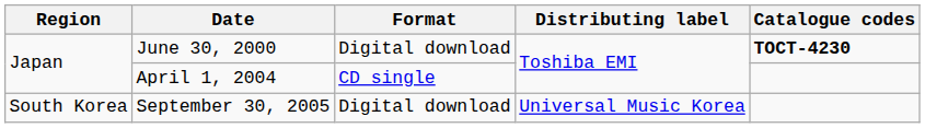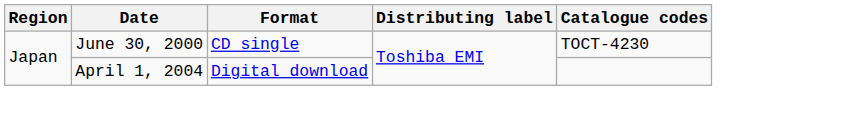 <table class="wikitable">
 <tr>
 <th>Region</th>
 <th>Date</th>
 <th>Format</th>
 <th>Distributing label</th>
 <th>Catalogue codes</th>
 </tr>
 <tr>
 <td rowspan="2">Japan</td>
 <td>June 30, 2000</td>
-<td>Digital download</td>
+<td><a href='#'>CD single</a></td>
 <td rowspan="2"><a href='#'>Toshiba EMI</a></td>
-<td><strong>TOCT-4230</strong></td>
+<td>TOCT-4230</td>
 </tr>
 <tr>
 <td>April 1, 2004</td>
-<td><a href='#'>CD single</a></td>
-<td></td>
-</tr>
-<tr>
-<td>South Korea</td>
-<td>September 30, 2005</td>
-<td>Digital download</td>
-<td><a href='#'>Universal Music Korea</a></td>
+<td><a href='#'>Digital download</a></td>
 <td></td>
 </tr>
 </table>
